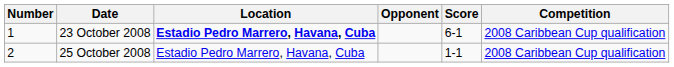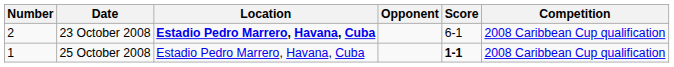 <table class="wikitable" style="font-size:85%;">
 <tr>
 <th>Number</th>
 <th>Date</th>
 <th>Location</th>
 <th>Opponent</th>
 <th>Score</th>
 <th>Competition</th>
 </tr>
 <tr>
-<td>1</td>
+<td>2</td>
 <td>23 October 2008</td>
 <td><strong><a href='#'>Estadio Pedro Marrero</a>, <a href='#'>Havana</a>, <a href='#'>Cuba</a></strong></td>
 <td></td>
 <td>6-1</td>
 <td><a href='#'>2008 Caribbean Cup qualification</a></td>
 </tr>
 <tr>
-<td>2</td>
+<td>1</td>
 <td>25 October 2008</td>
 <td><a href='#'>Estadio Pedro Marrero</a>, <a href='#'>Havana</a>, <a href='#'>Cuba</a></td>
 <td></td>
-<td>1-1</td>
+<td><strong>1-1</strong></td>
 <td><a href='#'>2008 Caribbean Cup qualification</a></td>
 </tr>
 </table>
